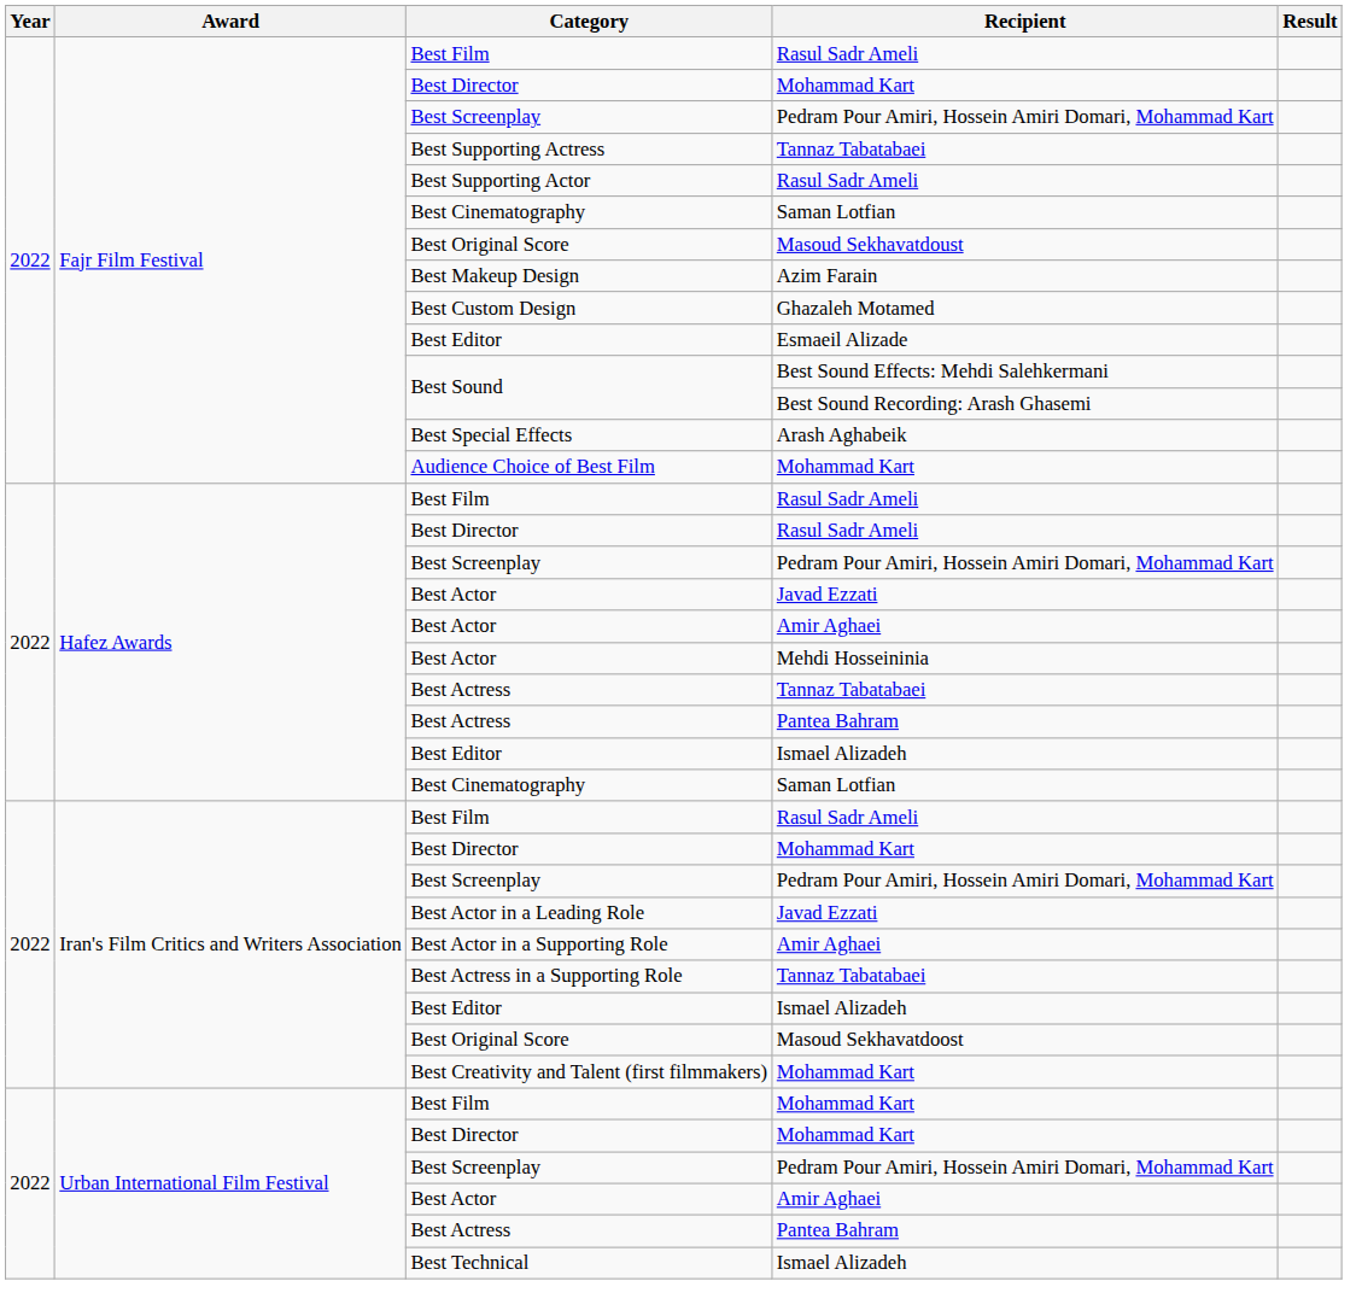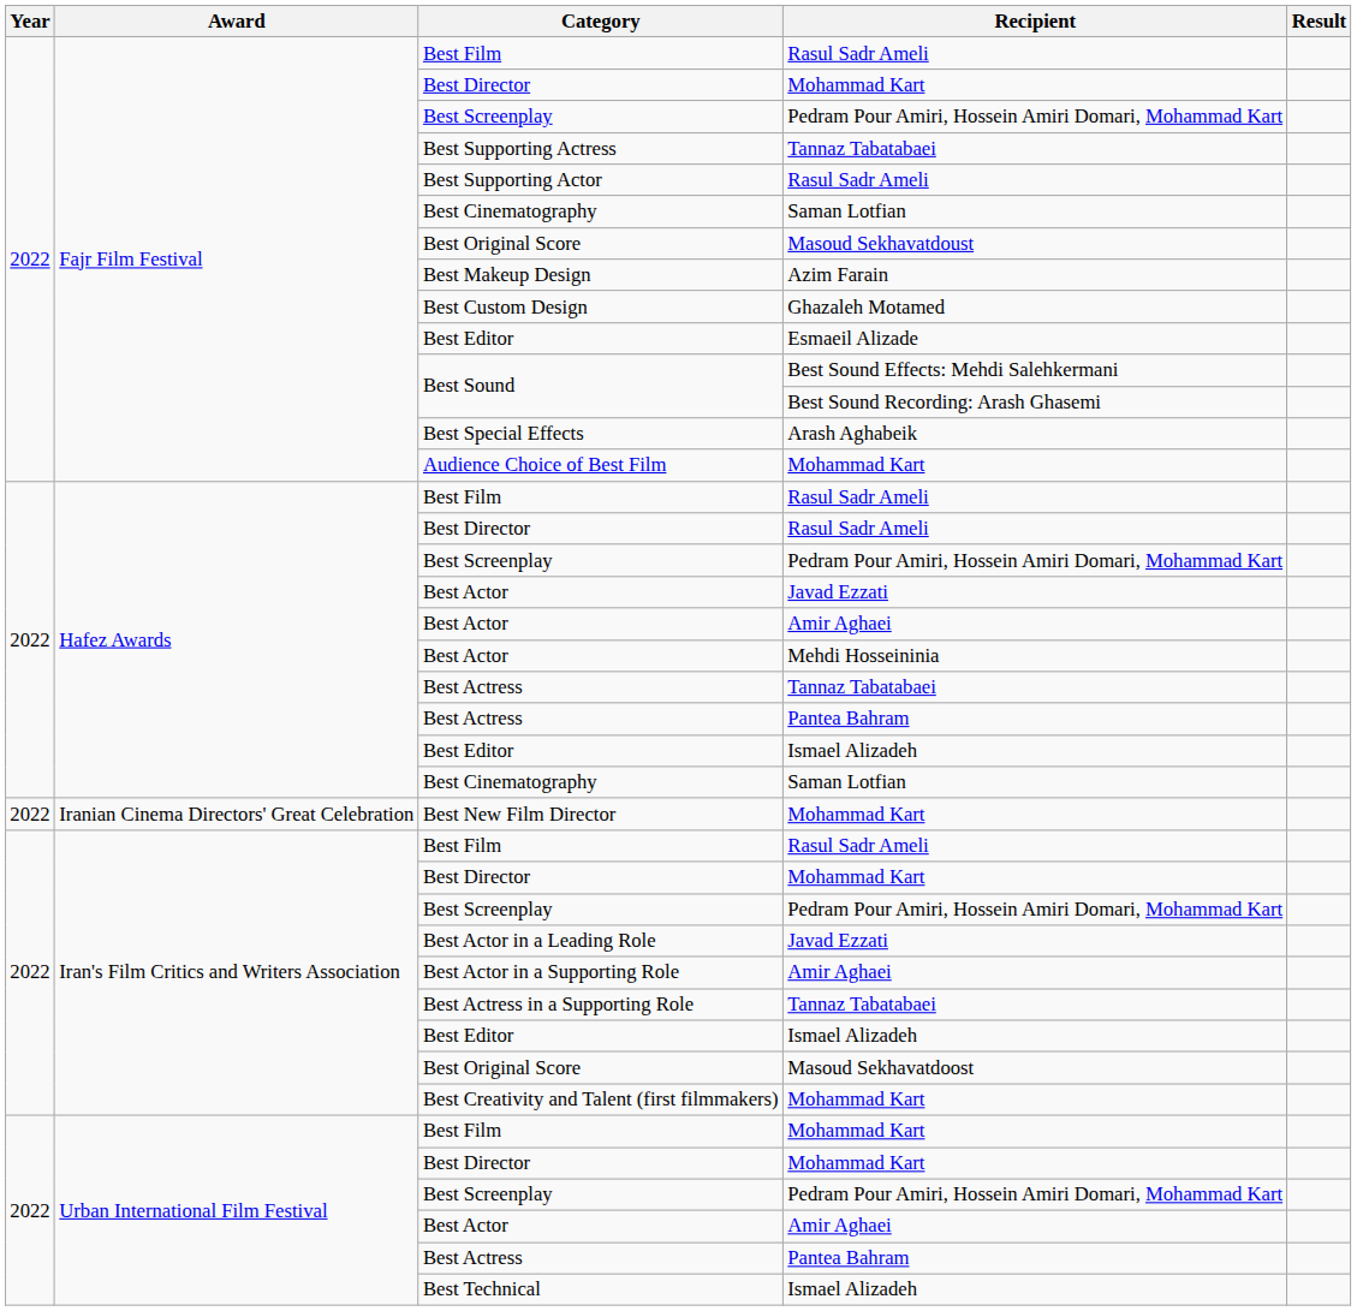 <table class="wikitable sortable">
 <tr>
 <th>Year</th>
 <th>Award</th>
 <th>Category</th>
 <th>Recipient</th>
 <th>Result</th>
 </tr>
 <tr>
 <td rowspan="14"><a href='#'>2022</a></td>
 <td rowspan="14"><a href='#'>Fajr Film Festival</a></td>
 <td><a href='#'>Best Film</a></td>
 <td><a href='#'>Rasul Sadr Ameli</a></td>
 <td></td>
 </tr>
 <tr>
 <td><a href='#'>Best Director</a></td>
 <td><a href='#'>Mohammad Kart</a></td>
 <td></td>
 </tr>
 <tr>
 <td><a href='#'>Best Screenplay</a></td>
 <td>Pedram Pour Amiri, Hossein Amiri Domari, <a href='#'>Mohammad Kart</a></td>
 <td></td>
 </tr>
 <tr>
 <td>Best Supporting Actress</td>
 <td><a href='#'>Tannaz Tabatabaei</a></td>
 <td></td>
 </tr>
 <tr>
 <td>Best Supporting Actor</td>
 <td><a href='#'>Rasul Sadr Ameli</a></td>
 <td></td>
 </tr>
 <tr>
 <td>Best Cinematography</td>
 <td>Saman Lotfian</td>
 <td></td>
 </tr>
 <tr>
 <td>Best Original Score</td>
 <td><a href='#'>Masoud Sekhavatdoust</a></td>
 <td></td>
 </tr>
 <tr>
 <td>Best Makeup Design</td>
 <td>Azim Farain</td>
 <td></td>
 </tr>
 <tr>
 <td>Best Custom Design</td>
 <td>Ghazaleh Motamed</td>
 <td></td>
 </tr>
 <tr>
 <td>Best Editor</td>
 <td>Esmaeil Alizade</td>
 <td></td>
 </tr>
 <tr>
 <td rowspan="2">Best Sound</td>
 <td>Best Sound Effects: Mehdi Salehkermani</td>
 <td></td>
 </tr>
 <tr>
 <td>Best Sound Recording: Arash Ghasemi</td>
 <td></td>
 </tr>
 <tr>
 <td>Best Special Effects</td>
 <td>Arash Aghabeik</td>
 <td></td>
 </tr>
 <tr>
 <td><a href='#'>Audience Choice of Best Film</a></td>
 <td><a href='#'>Mohammad Kart</a></td>
 <td></td>
 </tr>
 <tr>
 <td rowspan="10">2022</td>
 <td rowspan="10"><a href='#'>Hafez Awards</a></td>
 <td>Best Film</td>
 <td><a href='#'>Rasul Sadr Ameli</a></td>
 <td></td>
 </tr>
 <tr>
 <td>Best Director</td>
 <td><a href='#'>Rasul Sadr Ameli</a></td>
 <td></td>
 </tr>
 <tr>
 <td>Best Screenplay</td>
 <td>Pedram Pour Amiri, Hossein Amiri Domari, <a href='#'>Mohammad Kart</a></td>
 <td></td>
 </tr>
 <tr>
 <td>Best Actor</td>
 <td><a href='#'>Javad Ezzati</a></td>
 <td></td>
 </tr>
 <tr>
 <td>Best Actor</td>
 <td><a href='#'>Amir Aghaei</a></td>
 <td></td>
 </tr>
 <tr>
 <td>Best Actor</td>
 <td>Mehdi Hosseininia</td>
 <td></td>
 </tr>
 <tr>
 <td>Best Actress</td>
 <td><a href='#'>Tannaz Tabatabaei</a></td>
 <td></td>
 </tr>
 <tr>
 <td>Best Actress</td>
 <td><a href='#'>Pantea Bahram</a></td>
 <td></td>
 </tr>
 <tr>
 <td>Best Editor</td>
 <td>Ismael Alizadeh</td>
 <td></td>
 </tr>
 <tr>
 <td>Best Cinematography</td>
 <td>Saman Lotfian</td>
 <td></td>
 </tr>
 <tr>
+<td>2022</td>
+<td>Iranian Cinema Directors' Great Celebration</td>
+<td>Best New Film Director</td>
+<td><a href='#'>Mohammad Kart</a></td>
+<td></td>
+</tr>
+<tr>
 <td rowspan="9">2022</td>
 <td rowspan="9">Iran's Film Critics and Writers Association</td>
 <td>Best Film</td>
 <td><a href='#'>Rasul Sadr Ameli</a></td>
 <td></td>
 </tr>
 <tr>
 <td>Best Director</td>
 <td><a href='#'>Mohammad Kart</a></td>
 <td></td>
 </tr>
 <tr>
 <td>Best Screenplay</td>
 <td>Pedram Pour Amiri, Hossein Amiri Domari, <a href='#'>Mohammad Kart</a></td>
 <td></td>
 </tr>
 <tr>
 <td>Best Actor in a Leading Role</td>
 <td><a href='#'>Javad Ezzati</a></td>
 <td></td>
 </tr>
 <tr>
 <td>Best Actor in a Supporting Role</td>
 <td><a href='#'>Amir Aghaei</a></td>
 <td></td>
 </tr>
 <tr>
 <td>Best Actress in a Supporting Role</td>
 <td><a href='#'>Tannaz Tabatabaei</a></td>
 <td></td>
 </tr>
 <tr>
 <td>Best Editor</td>
 <td>Ismael Alizadeh</td>
 <td></td>
 </tr>
 <tr>
 <td>Best Original Score</td>
 <td>Masoud Sekhavatdoost</td>
 <td></td>
 </tr>
 <tr>
 <td>Best Creativity and Talent (first filmmakers)</td>
 <td><a href='#'>Mohammad Kart</a></td>
 <td></td>
 </tr>
 <tr>
 <td rowspan="6">2022</td>
 <td rowspan="6"><a href='#'>Urban International Film Festival</a></td>
 <td>Best Film</td>
 <td><a href='#'>Mohammad Kart</a></td>
 <td></td>
 </tr>
 <tr>
 <td>Best Director</td>
 <td><a href='#'>Mohammad Kart</a></td>
 <td></td>
 </tr>
 <tr>
 <td>Best Screenplay</td>
 <td>Pedram Pour Amiri, Hossein Amiri Domari, <a href='#'>Mohammad Kart</a></td>
 <td></td>
 </tr>
 <tr>
 <td>Best Actor</td>
 <td><a href='#'>Amir Aghaei</a></td>
 <td></td>
 </tr>
 <tr>
 <td>Best Actress</td>
 <td><a href='#'>Pantea Bahram</a></td>
 <td></td>
 </tr>
 <tr>
 <td>Best Technical</td>
 <td>Ismael Alizadeh</td>
 <td></td>
 </tr>
 </table>
